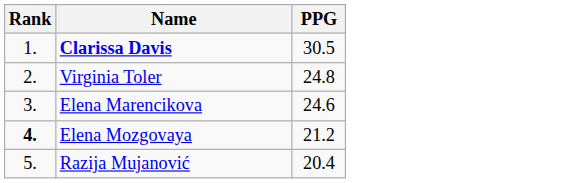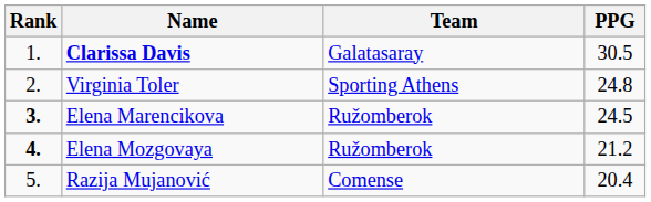 <table class="wikitable" style="text-align: center;">
 <tr>
 <th>Rank</th>
 <th width=200>Name</th>
+<th width=200>Team</th>
 <th width=40>PPG</th>
 </tr>
 <tr>
 <td>1.</td>
 <td align="left"> <strong><a href='#'>Clarissa Davis</a></strong></td>
+<td align="left"> <a href='#'>Galatasaray</a></td>
 <td>30.5</td>
 </tr>
 <tr>
 <td>2.</td>
 <td align="left"> <a href='#'>Virginia Toler</a></td>
+<td align="left"> <a href='#'>Sporting Athens</a></td>
 <td>24.8</td>
 </tr>
 <tr>
-<td>3.</td>
+<td><strong>3.</strong></td>
 <td align="left"> <a href='#'>Elena Marencikova</a></td>
-<td>24.6</td>
+<td align="left"> <a href='#'>Ružomberok</a></td>
+<td>24.5</td>
 </tr>
 <tr>
 <td><strong>4.</strong></td>
 <td align="left"> <a href='#'>Elena Mozgovaya</a></td>
+<td align="left"> <a href='#'>Ružomberok</a></td>
 <td>21.2</td>
 </tr>
 <tr>
 <td>5.</td>
 <td align="left"> <a href='#'>Razija Mujanović</a></td>
+<td align="left"> <a href='#'>Comense</a></td>
 <td>20.4</td>
 </tr>
 </table>
